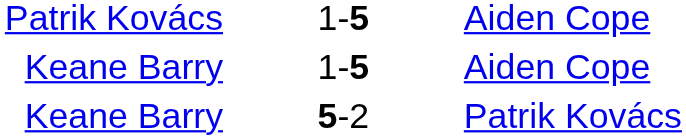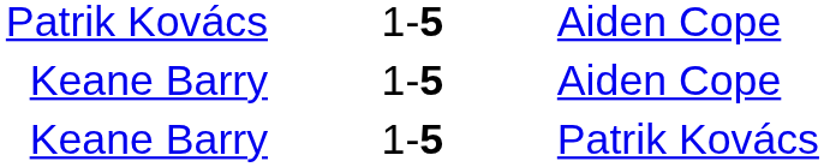 <table style="text-align:center">
 <tr>
 <th width=223></th>
 <th width=100></th>
 <th width=223></th>
 </tr>
 <tr>
 <td align=right><a href='#'>Patrik Kovács</a> </td>
 <td>1-<strong>5</strong></td>
 <td align=left> <a href='#'>Aiden Cope</a></td>
 </tr>
 <tr>
 <td align=right><a href='#'>Keane Barry</a> </td>
 <td>1-<strong>5</strong></td>
 <td align=left> <a href='#'>Aiden Cope</a></td>
 </tr>
 <tr>
 <td align=right><a href='#'>Keane Barry</a> </td>
-<td><strong>5</strong>-2</td>
+<td>1-<strong>5</strong></td>
 <td align=left> <a href='#'>Patrik Kovács</a></td>
 </tr>
 </table>
